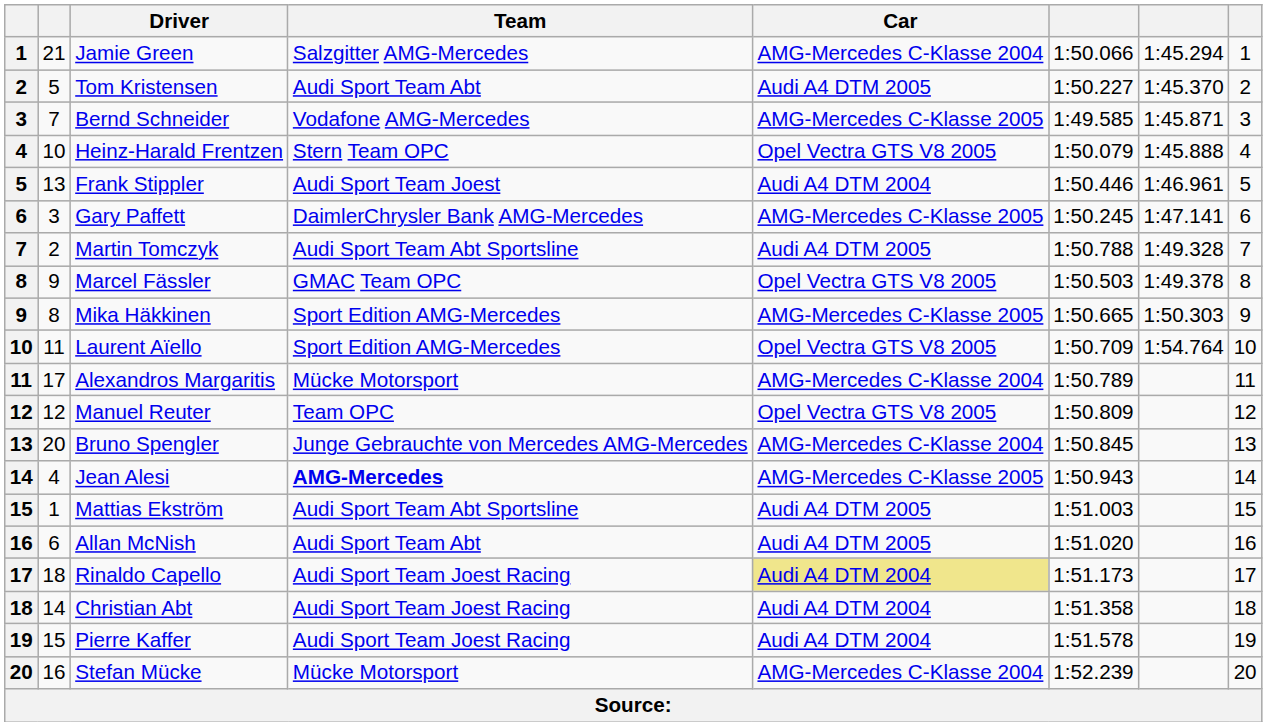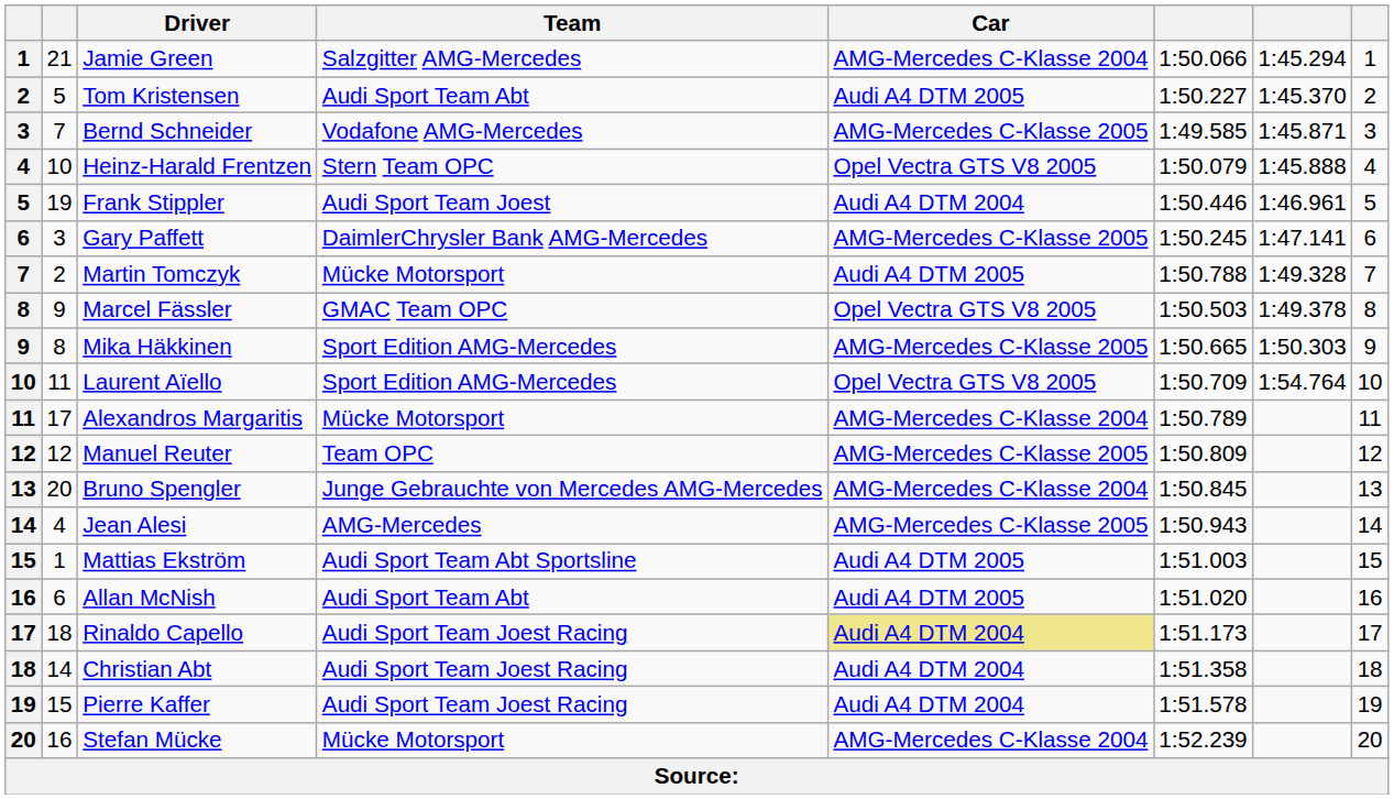 <table class="wikitable sortable" style="font-size: 85%">
 <tr>
 <th></th>
 <th></th>
 <th>Driver</th>
 <th>Team</th>
 <th>Car</th>
 <th></th>
 <th></th>
 <th></th>
 </tr>
 <tr>
 <th>1</th>
 <td align="center">21</td>
 <td> <a href='#'>Jamie Green</a></td>
 <td><a href='#'>Salzgitter</a> <a href='#'>AMG-Mercedes</a></td>
 <td><a href='#'>AMG-Mercedes C-Klasse 2004</a></td>
 <td>1:50.066</td>
 <td>1:45.294</td>
 <td align="center">1</td>
 </tr>
 <tr>
 <th>2</th>
 <td align="center">5</td>
 <td> <a href='#'>Tom Kristensen</a></td>
 <td><a href='#'>Audi Sport Team Abt</a></td>
 <td><a href='#'>Audi A4 DTM 2005</a></td>
 <td>1:50.227</td>
 <td>1:45.370</td>
 <td align="center">2</td>
 </tr>
 <tr>
 <th>3</th>
 <td align="center">7</td>
 <td> <a href='#'>Bernd Schneider</a></td>
 <td><a href='#'>Vodafone</a> <a href='#'>AMG-Mercedes</a></td>
 <td><a href='#'>AMG-Mercedes C-Klasse 2005</a></td>
 <td>1:49.585</td>
 <td>1:45.871</td>
 <td align="center">3</td>
 </tr>
 <tr>
 <th>4</th>
 <td align="center">10</td>
 <td> <a href='#'>Heinz-Harald Frentzen</a></td>
 <td><a href='#'>Stern</a> <a href='#'>Team OPC</a></td>
 <td><a href='#'>Opel Vectra GTS V8 2005</a></td>
 <td>1:50.079</td>
 <td>1:45.888</td>
 <td align="center">4</td>
 </tr>
 <tr>
 <th>5</th>
-<td align="center">13</td>
+<td align="center">19</td>
 <td> <a href='#'>Frank Stippler</a></td>
 <td><a href='#'>Audi Sport Team Joest</a></td>
 <td><a href='#'>Audi A4 DTM 2004</a></td>
 <td>1:50.446</td>
 <td>1:46.961</td>
 <td align="center">5</td>
 </tr>
 <tr>
 <th>6</th>
 <td align="center">3</td>
 <td> <a href='#'>Gary Paffett</a></td>
 <td><a href='#'>DaimlerChrysler Bank</a> <a href='#'>AMG-Mercedes</a></td>
 <td><a href='#'>AMG-Mercedes C-Klasse 2005</a></td>
 <td>1:50.245</td>
 <td>1:47.141</td>
 <td align="center">6</td>
 </tr>
 <tr>
 <th>7</th>
 <td align="center">2</td>
 <td> <a href='#'>Martin Tomczyk</a></td>
-<td><a href='#'>Audi Sport Team Abt Sportsline</a></td>
+<td><a href='#'>Mücke Motorsport</a></td>
 <td><a href='#'>Audi A4 DTM 2005</a></td>
 <td>1:50.788</td>
 <td>1:49.328</td>
 <td align="center">7</td>
 </tr>
 <tr>
 <th>8</th>
 <td align="center">9</td>
 <td> <a href='#'>Marcel Fässler</a></td>
 <td><a href='#'>GMAC</a> <a href='#'>Team OPC</a></td>
 <td><a href='#'>Opel Vectra GTS V8 2005</a></td>
 <td>1:50.503</td>
 <td>1:49.378</td>
 <td align="center">8</td>
 </tr>
 <tr>
 <th>9</th>
 <td align="center">8</td>
 <td> <a href='#'>Mika Häkkinen</a></td>
 <td><a href='#'>Sport Edition AMG-Mercedes</a></td>
 <td><a href='#'>AMG-Mercedes C-Klasse 2005</a></td>
 <td>1:50.665</td>
 <td>1:50.303</td>
 <td align="center">9</td>
 </tr>
 <tr>
 <th>10</th>
 <td align="center">11</td>
 <td> <a href='#'>Laurent Aïello</a></td>
 <td><a href='#'>Sport Edition AMG-Mercedes</a></td>
 <td><a href='#'>Opel Vectra GTS V8 2005</a></td>
 <td>1:50.709</td>
 <td>1:54.764</td>
 <td align="center">10</td>
 </tr>
 <tr>
 <th>11</th>
 <td align="center">17</td>
 <td> <a href='#'>Alexandros Margaritis</a></td>
 <td><a href='#'>Mücke Motorsport</a></td>
 <td><a href='#'>AMG-Mercedes C-Klasse 2004</a></td>
 <td>1:50.789</td>
 <td></td>
 <td align="center">11</td>
 </tr>
 <tr>
 <th>12</th>
 <td align="center">12</td>
 <td> <a href='#'>Manuel Reuter</a></td>
 <td><a href='#'>Team OPC</a></td>
-<td><a href='#'>Opel Vectra GTS V8 2005</a></td>
+<td><a href='#'>AMG-Mercedes C-Klasse 2005</a></td>
 <td>1:50.809</td>
 <td></td>
 <td align="center">12</td>
 </tr>
 <tr>
 <th>13</th>
 <td align="center">20</td>
 <td> <a href='#'>Bruno Spengler</a></td>
 <td><a href='#'>Junge Gebrauchte von Mercedes AMG-Mercedes</a></td>
 <td><a href='#'>AMG-Mercedes C-Klasse 2004</a></td>
 <td>1:50.845</td>
 <td></td>
 <td align="center">13</td>
 </tr>
 <tr>
 <th>14</th>
 <td align="center">4</td>
 <td> <a href='#'>Jean Alesi</a></td>
-<td><strong><a href='#'>AMG-Mercedes</a></strong></td>
+<td><a href='#'>AMG-Mercedes</a></td>
 <td><a href='#'>AMG-Mercedes C-Klasse 2005</a></td>
 <td>1:50.943</td>
 <td></td>
 <td align="center">14</td>
 </tr>
 <tr>
 <th>15</th>
 <td align="center">1</td>
 <td> <a href='#'>Mattias Ekström</a></td>
 <td><a href='#'>Audi Sport Team Abt Sportsline</a></td>
 <td><a href='#'>Audi A4 DTM 2005</a></td>
 <td>1:51.003</td>
 <td></td>
 <td align="center">15</td>
 </tr>
 <tr>
 <th>16</th>
 <td align="center">6</td>
 <td> <a href='#'>Allan McNish</a></td>
 <td><a href='#'>Audi Sport Team Abt</a></td>
 <td><a href='#'>Audi A4 DTM 2005</a></td>
 <td>1:51.020</td>
 <td></td>
 <td align="center">16</td>
 </tr>
 <tr>
 <th>17</th>
 <td align="center">18</td>
 <td> <a href='#'>Rinaldo Capello</a></td>
 <td><a href='#'>Audi Sport Team Joest Racing</a></td>
 <td style="background: khaki;"><a href='#'>Audi A4 DTM 2004</a></td>
 <td>1:51.173</td>
 <td></td>
 <td align="center">17</td>
 </tr>
 <tr>
 <th>18</th>
 <td align="center">14</td>
 <td> <a href='#'>Christian Abt</a></td>
 <td><a href='#'>Audi Sport Team Joest Racing</a></td>
 <td><a href='#'>Audi A4 DTM 2004</a></td>
 <td>1:51.358</td>
 <td></td>
 <td align="center">18</td>
 </tr>
 <tr>
 <th>19</th>
 <td align="center">15</td>
 <td> <a href='#'>Pierre Kaffer</a></td>
 <td><a href='#'>Audi Sport Team Joest Racing</a></td>
 <td><a href='#'>Audi A4 DTM 2004</a></td>
 <td>1:51.578</td>
 <td></td>
 <td align="center">19</td>
 </tr>
 <tr>
 <th>20</th>
 <td align="center">16</td>
 <td> <a href='#'>Stefan Mücke</a></td>
 <td><a href='#'>Mücke Motorsport</a></td>
 <td><a href='#'>AMG-Mercedes C-Klasse 2004</a></td>
 <td>1:52.239</td>
 <td></td>
 <td align="center">20</td>
 </tr>
 <tr>
 <th colspan=8>Source:</th>
 </tr>
 </table>
